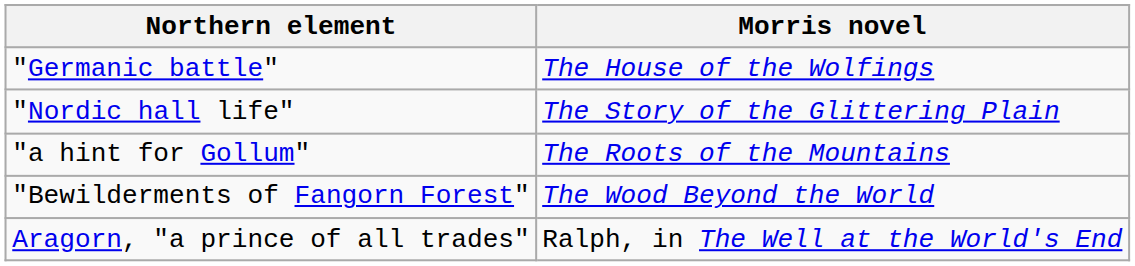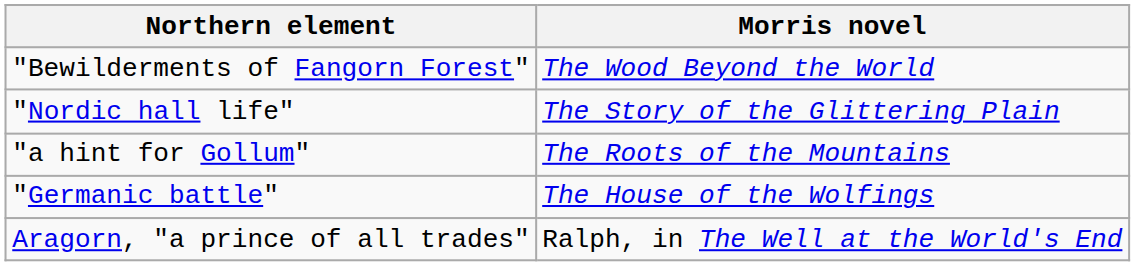 <table class="wikitable" style="margin: 1em auto;">
 <tr>
 <th>Northern element</th>
 <th>Morris novel</th>
 </tr>
 <tr>
-<td>"<a href='#'>Germanic battle</a>"</td>
-<td><em><a href='#'>The House of the Wolfings</a></em></td>
+<td>"Bewilderments of <a href='#'>Fangorn Forest</a>"</td>
+<td><em><a href='#'>The Wood Beyond the World</a></em></td>
 </tr>
 <tr>
 <td>"<a href='#'>Nordic hall</a> life"</td>
 <td><em><a href='#'>The Story of the Glittering Plain</a></em></td>
 </tr>
 <tr>
 <td>"a hint for <a href='#'>Gollum</a>"</td>
 <td><em><a href='#'>The Roots of the Mountains</a></em></td>
 </tr>
 <tr>
-<td>"Bewilderments of <a href='#'>Fangorn Forest</a>"</td>
-<td><em><a href='#'>The Wood Beyond the World</a></em></td>
+<td>"<a href='#'>Germanic battle</a>"</td>
+<td><em><a href='#'>The House of the Wolfings</a></em></td>
 </tr>
 <tr>
 <td><a href='#'>Aragorn</a>, "a prince of all trades"</td>
 <td>Ralph, in <em><a href='#'>The Well at the World's End</a></em></td>
 </tr>
 </table>
